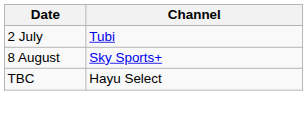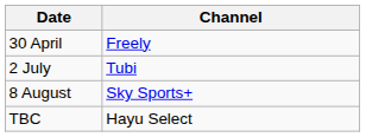 <table class="wikitable">
 <tr>
 <th width=90>Date</th>
 <th width=250>Channel</th>
+</tr>
+<tr>
+<td>30 April</td>
+<td><a href='#'>Freely</a></td>
 </tr>
 <tr>
 <td>2 July</td>
 <td><a href='#'>Tubi</a></td>
 </tr>
 <tr>
 <td>8 August</td>
 <td><a href='#'>Sky Sports+</a></td>
 </tr>
 <tr>
 <td>TBC</td>
 <td>Hayu Select</td>
 </tr>
 </table>
